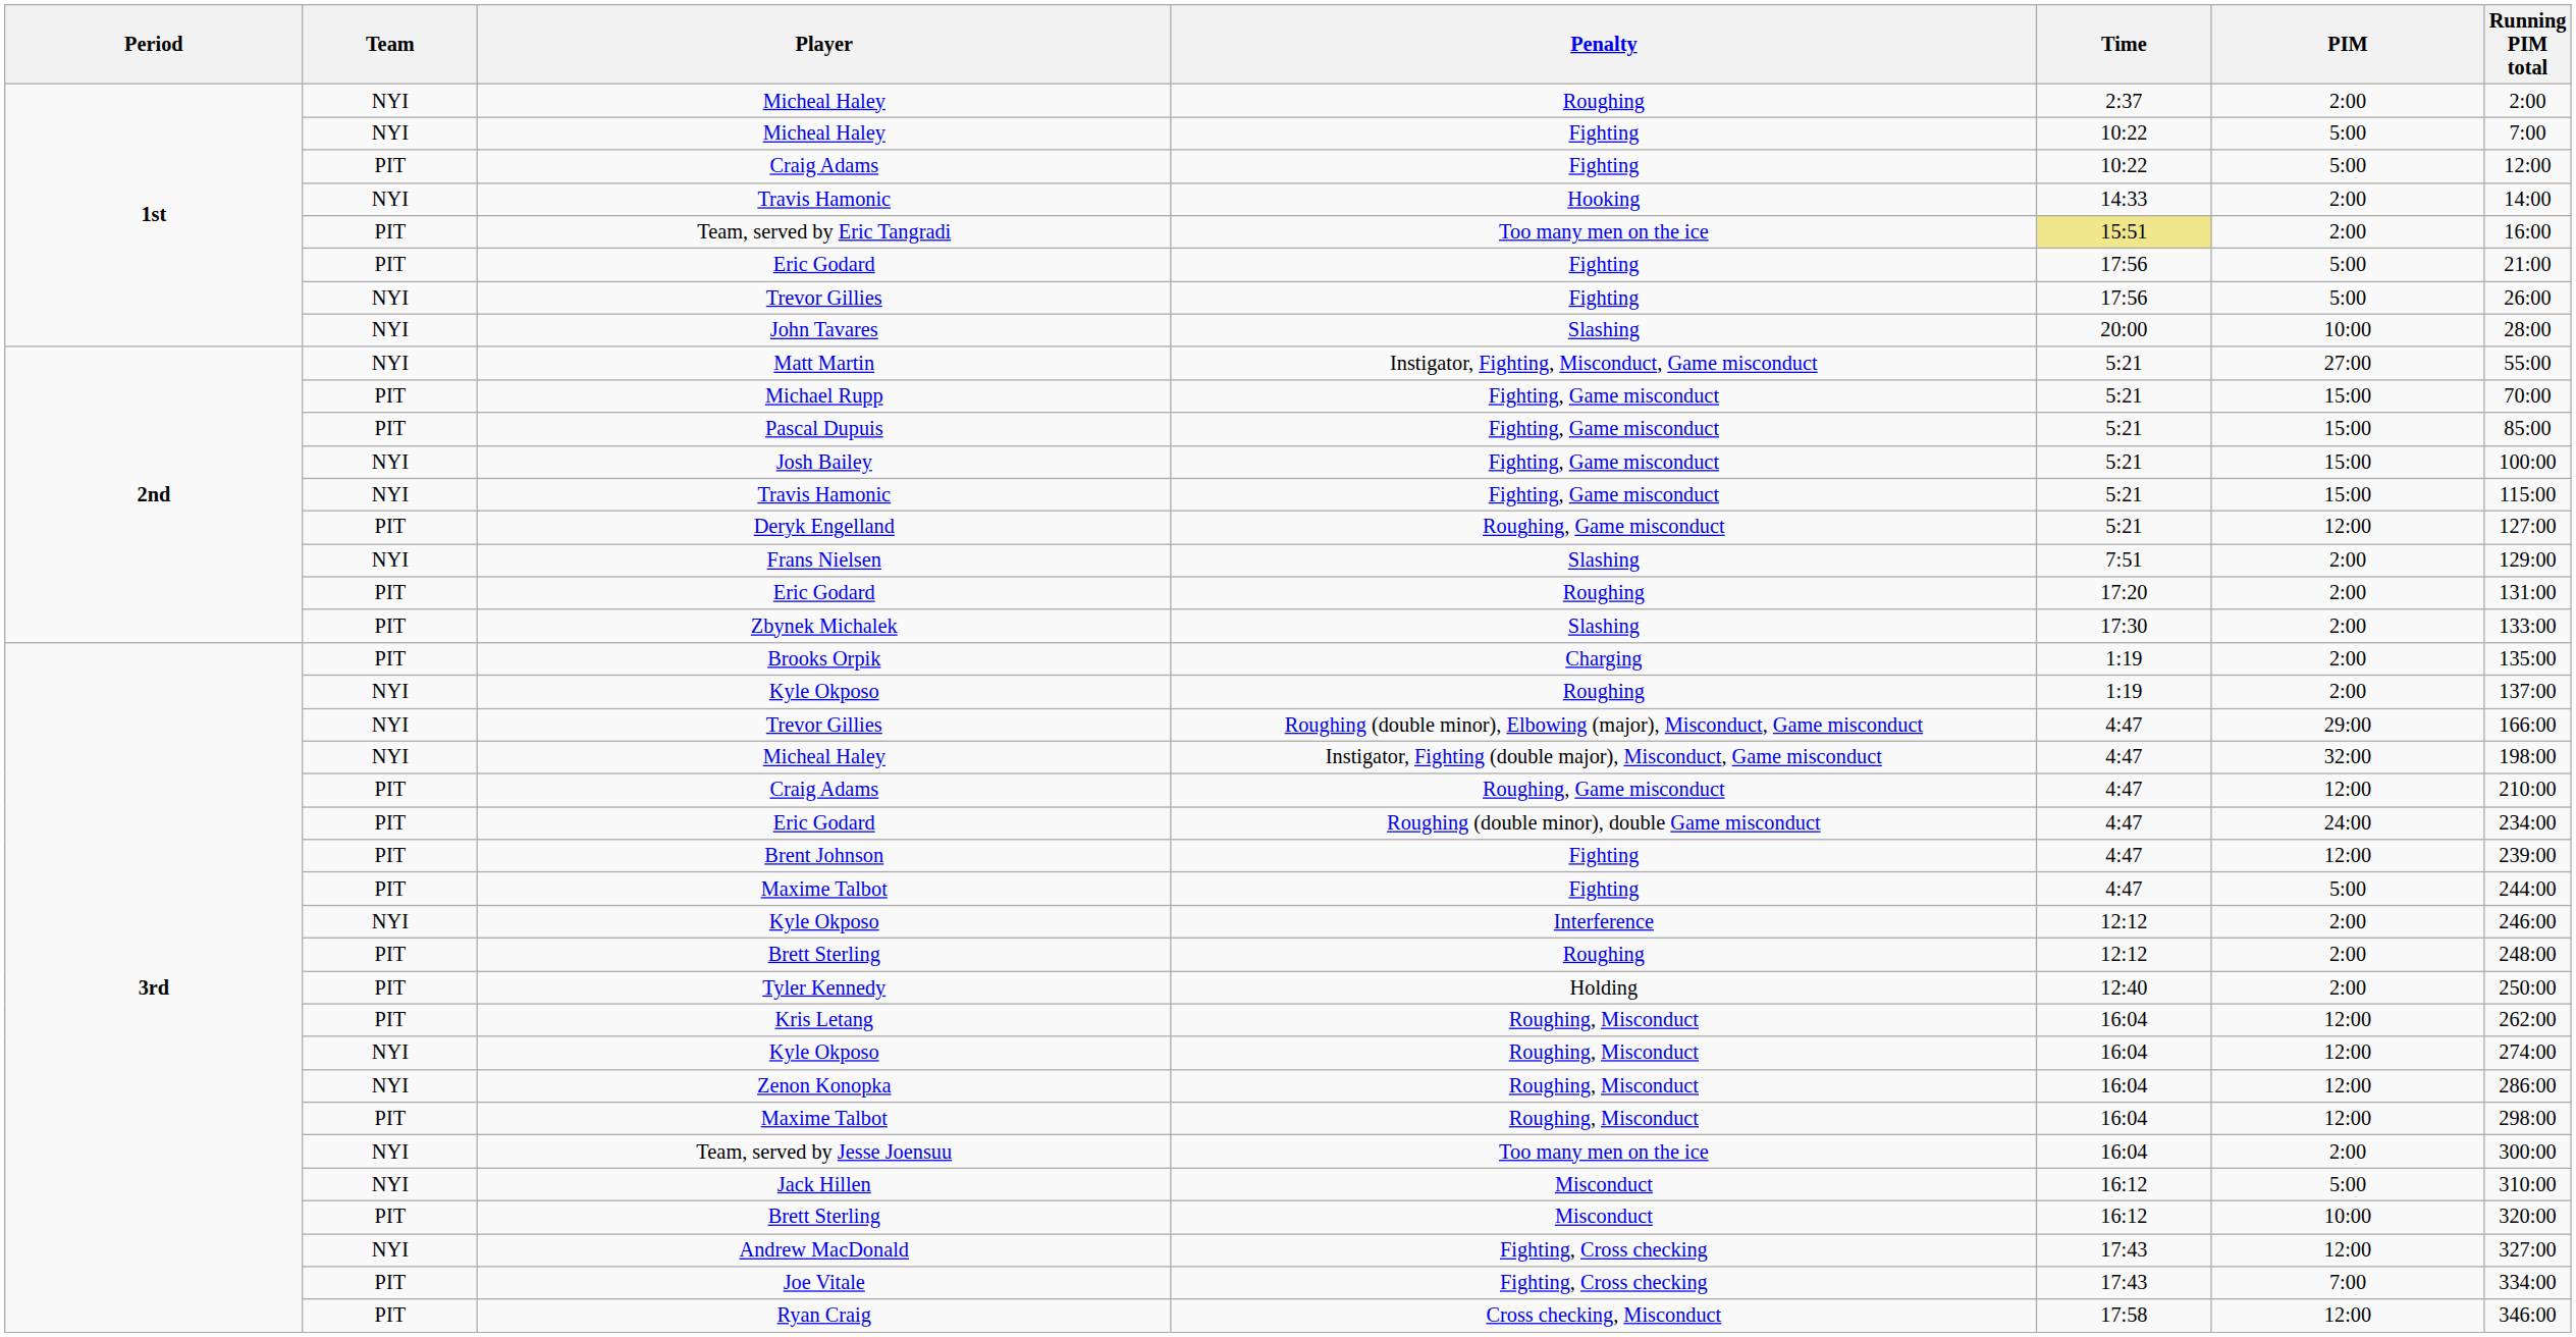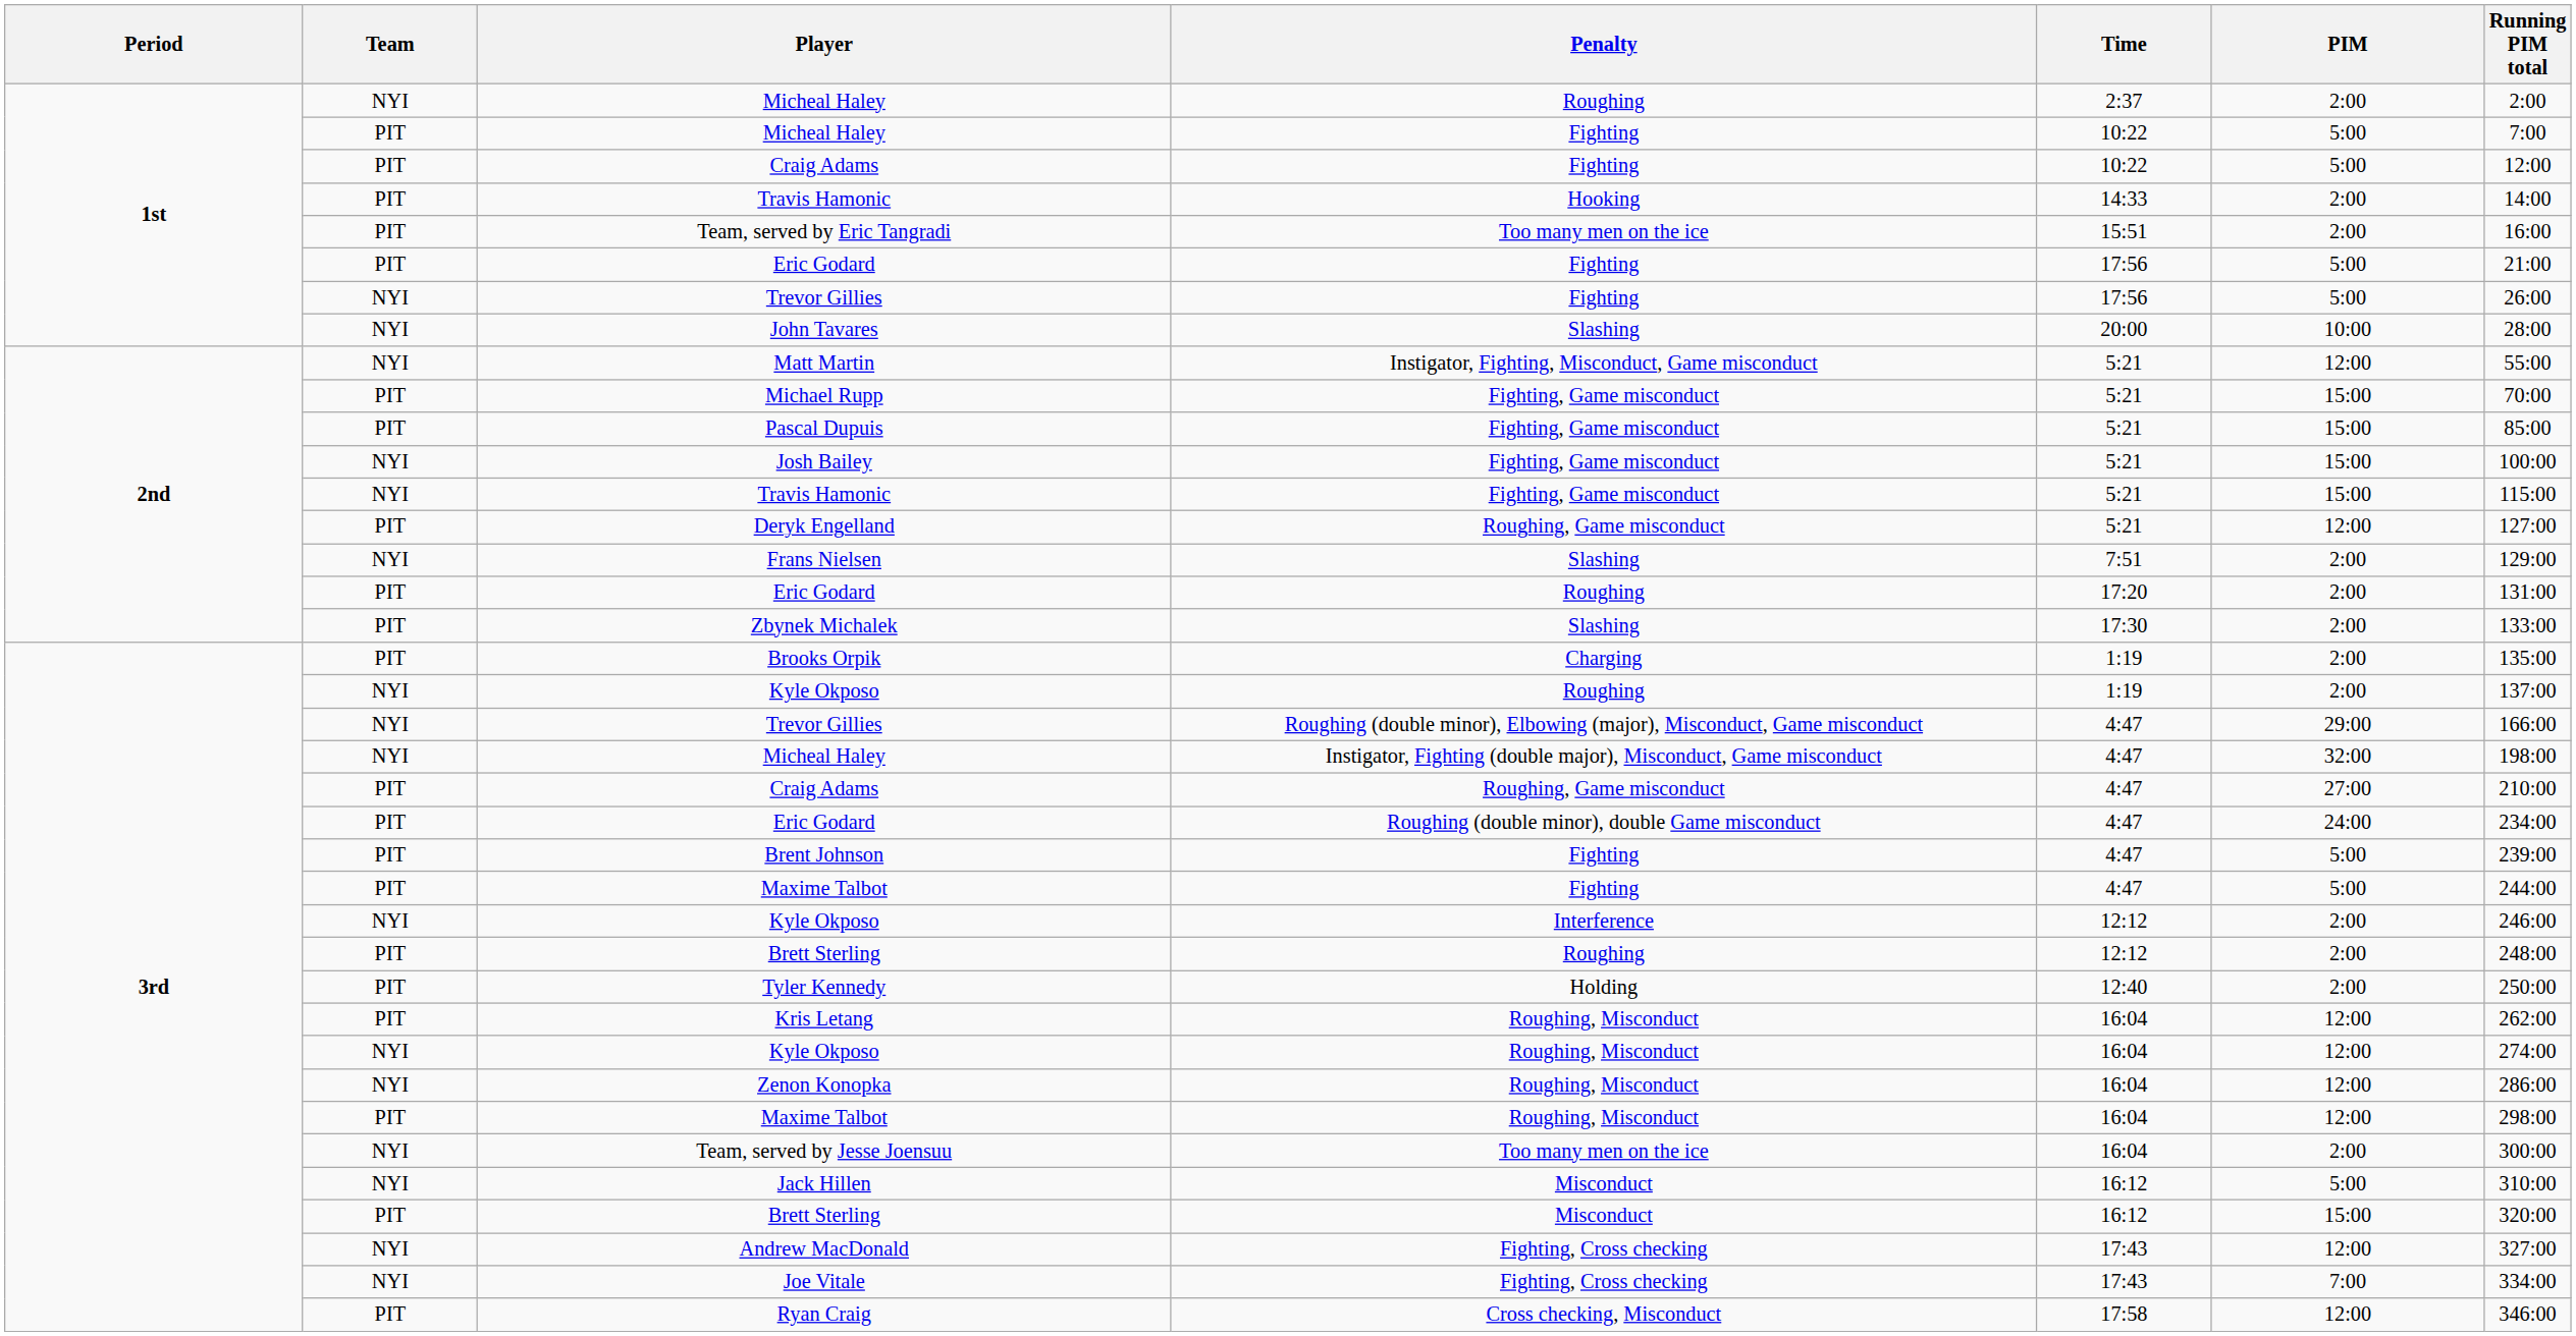 <table class="wikitable" style="width:100%;text-align: center;">
 <tr>
 <th style="width:12%;">Period</th>
 <th style="width:7%;">Team</th>
 <th style="width:28%;">Player</th>
 <th style="width:35%;"><a href='#'>Penalty</a></th>
 <th style="width:7%;">Time</th>
 <th style="width:11%;">PIM</th>
 <th>Running PIM total</th>
 </tr>
 <tr>
 <td rowspan="8"><strong>1st</strong></td>
 <td>NYI</td>
 <td><a href='#'>Micheal Haley</a></td>
 <td><a href='#'>Roughing</a></td>
 <td>2:37</td>
 <td>2:00</td>
 <td>2:00</td>
 </tr>
 <tr>
-<td>NYI</td>
+<td>PIT</td>
 <td><a href='#'>Micheal Haley</a></td>
 <td><a href='#'>Fighting</a></td>
 <td>10:22</td>
 <td>5:00</td>
 <td>7:00</td>
 </tr>
 <tr>
 <td>PIT</td>
 <td><a href='#'>Craig Adams</a></td>
 <td><a href='#'>Fighting</a></td>
 <td>10:22</td>
 <td>5:00</td>
 <td>12:00</td>
 </tr>
 <tr>
-<td>NYI</td>
+<td>PIT</td>
 <td><a href='#'>Travis Hamonic</a></td>
 <td><a href='#'>Hooking</a></td>
 <td>14:33</td>
 <td>2:00</td>
 <td>14:00</td>
 </tr>
 <tr>
 <td>PIT</td>
 <td>Team, served by <a href='#'>Eric Tangradi</a></td>
 <td><a href='#'>Too many men on the ice</a></td>
-<td style="background: khaki;">15:51</td>
+<td>15:51</td>
 <td>2:00</td>
 <td>16:00</td>
 </tr>
 <tr>
 <td>PIT</td>
 <td><a href='#'>Eric Godard</a></td>
 <td><a href='#'>Fighting</a></td>
 <td>17:56</td>
 <td>5:00</td>
 <td>21:00</td>
 </tr>
 <tr>
 <td>NYI</td>
 <td><a href='#'>Trevor Gillies</a></td>
 <td><a href='#'>Fighting</a></td>
 <td>17:56</td>
 <td>5:00</td>
 <td>26:00</td>
 </tr>
 <tr>
 <td>NYI</td>
 <td><a href='#'>John Tavares</a></td>
 <td><a href='#'>Slashing</a></td>
 <td>20:00</td>
 <td>10:00</td>
 <td>28:00</td>
 </tr>
 <tr>
 <td rowspan="9"><strong>2nd</strong></td>
 <td>NYI</td>
 <td><a href='#'>Matt Martin</a></td>
 <td>Instigator, <a href='#'>Fighting</a>, <a href='#'>Misconduct</a>, <a href='#'>Game misconduct</a></td>
 <td>5:21</td>
-<td>27:00</td>
+<td>12:00</td>
 <td>55:00</td>
 </tr>
 <tr>
 <td>PIT</td>
 <td><a href='#'>Michael Rupp</a></td>
 <td><a href='#'>Fighting</a>, <a href='#'>Game misconduct</a></td>
 <td>5:21</td>
 <td>15:00</td>
 <td>70:00</td>
 </tr>
 <tr>
 <td>PIT</td>
 <td><a href='#'>Pascal Dupuis</a></td>
 <td><a href='#'>Fighting</a>, <a href='#'>Game misconduct</a></td>
 <td>5:21</td>
 <td>15:00</td>
 <td>85:00</td>
 </tr>
 <tr>
 <td>NYI</td>
 <td><a href='#'>Josh Bailey</a></td>
 <td><a href='#'>Fighting</a>, <a href='#'>Game misconduct</a></td>
 <td>5:21</td>
 <td>15:00</td>
 <td>100:00</td>
 </tr>
 <tr>
 <td>NYI</td>
 <td><a href='#'>Travis Hamonic</a></td>
 <td><a href='#'>Fighting</a>, <a href='#'>Game misconduct</a></td>
 <td>5:21</td>
 <td>15:00</td>
 <td>115:00</td>
 </tr>
 <tr>
 <td>PIT</td>
 <td><a href='#'>Deryk Engelland</a></td>
 <td><a href='#'>Roughing</a>, <a href='#'>Game misconduct</a></td>
 <td>5:21</td>
 <td>12:00</td>
 <td>127:00</td>
 </tr>
 <tr>
 <td>NYI</td>
 <td><a href='#'>Frans Nielsen</a></td>
 <td><a href='#'>Slashing</a></td>
 <td>7:51</td>
 <td>2:00</td>
 <td>129:00</td>
 </tr>
 <tr>
 <td>PIT</td>
 <td><a href='#'>Eric Godard</a></td>
 <td><a href='#'>Roughing</a></td>
 <td>17:20</td>
 <td>2:00</td>
 <td>131:00</td>
 </tr>
 <tr>
 <td>PIT</td>
 <td><a href='#'>Zbynek Michalek</a></td>
 <td><a href='#'>Slashing</a></td>
 <td>17:30</td>
 <td>2:00</td>
 <td>133:00</td>
 </tr>
 <tr>
 <td rowspan="21"><strong>3rd</strong></td>
 <td>PIT</td>
 <td><a href='#'>Brooks Orpik</a></td>
 <td><a href='#'>Charging</a></td>
 <td>1:19</td>
 <td>2:00</td>
 <td>135:00</td>
 </tr>
 <tr>
 <td>NYI</td>
 <td><a href='#'>Kyle Okposo</a></td>
 <td><a href='#'>Roughing</a></td>
 <td>1:19</td>
 <td>2:00</td>
 <td>137:00</td>
 </tr>
 <tr>
 <td>NYI</td>
 <td><a href='#'>Trevor Gillies</a></td>
 <td><a href='#'>Roughing</a> (double minor), <a href='#'>Elbowing</a> (major), <a href='#'>Misconduct</a>, <a href='#'>Game misconduct</a></td>
 <td>4:47</td>
 <td>29:00</td>
 <td>166:00</td>
 </tr>
 <tr>
 <td>NYI</td>
 <td><a href='#'>Micheal Haley</a></td>
 <td>Instigator, <a href='#'>Fighting</a> (double major), <a href='#'>Misconduct</a>, <a href='#'>Game misconduct</a></td>
 <td>4:47</td>
 <td>32:00</td>
 <td>198:00</td>
 </tr>
 <tr>
 <td>PIT</td>
 <td><a href='#'>Craig Adams</a></td>
 <td><a href='#'>Roughing</a>, <a href='#'>Game misconduct</a></td>
 <td>4:47</td>
-<td>12:00</td>
+<td>27:00</td>
 <td>210:00</td>
 </tr>
 <tr>
 <td>PIT</td>
 <td><a href='#'>Eric Godard</a></td>
 <td><a href='#'>Roughing</a> (double minor), double <a href='#'>Game misconduct</a></td>
 <td>4:47</td>
 <td>24:00</td>
 <td>234:00</td>
 </tr>
 <tr>
 <td>PIT</td>
 <td><a href='#'>Brent Johnson</a></td>
 <td><a href='#'>Fighting</a></td>
 <td>4:47</td>
-<td>12:00</td>
+<td>5:00</td>
 <td>239:00</td>
 </tr>
 <tr>
 <td>PIT</td>
 <td><a href='#'>Maxime Talbot</a></td>
 <td><a href='#'>Fighting</a></td>
 <td>4:47</td>
 <td>5:00</td>
 <td>244:00</td>
 </tr>
 <tr>
 <td>NYI</td>
 <td><a href='#'>Kyle Okposo</a></td>
 <td><a href='#'>Interference</a></td>
 <td>12:12</td>
 <td>2:00</td>
 <td>246:00</td>
 </tr>
 <tr>
 <td>PIT</td>
 <td><a href='#'>Brett Sterling</a></td>
 <td><a href='#'>Roughing</a></td>
 <td>12:12</td>
 <td>2:00</td>
 <td>248:00</td>
 </tr>
 <tr>
 <td>PIT</td>
 <td><a href='#'>Tyler Kennedy</a></td>
 <td>Holding</td>
 <td>12:40</td>
 <td>2:00</td>
 <td>250:00</td>
 </tr>
 <tr>
 <td>PIT</td>
 <td><a href='#'>Kris Letang</a></td>
 <td><a href='#'>Roughing</a>, <a href='#'>Misconduct</a></td>
 <td>16:04</td>
 <td>12:00</td>
 <td>262:00</td>
 </tr>
 <tr>
 <td>NYI</td>
 <td><a href='#'>Kyle Okposo</a></td>
 <td><a href='#'>Roughing</a>, <a href='#'>Misconduct</a></td>
 <td>16:04</td>
 <td>12:00</td>
 <td>274:00</td>
 </tr>
 <tr>
 <td>NYI</td>
 <td><a href='#'>Zenon Konopka</a></td>
 <td><a href='#'>Roughing</a>, <a href='#'>Misconduct</a></td>
 <td>16:04</td>
 <td>12:00</td>
 <td>286:00</td>
 </tr>
 <tr>
 <td>PIT</td>
 <td><a href='#'>Maxime Talbot</a></td>
 <td><a href='#'>Roughing</a>, <a href='#'>Misconduct</a></td>
 <td>16:04</td>
 <td>12:00</td>
 <td>298:00</td>
 </tr>
 <tr>
 <td>NYI</td>
 <td>Team, served by <a href='#'>Jesse Joensuu</a></td>
 <td><a href='#'>Too many men on the ice</a></td>
 <td>16:04</td>
 <td>2:00</td>
 <td>300:00</td>
 </tr>
 <tr>
 <td>NYI</td>
 <td><a href='#'>Jack Hillen</a></td>
 <td><a href='#'>Misconduct</a></td>
 <td>16:12</td>
 <td>5:00</td>
 <td>310:00</td>
 </tr>
 <tr>
 <td>PIT</td>
 <td><a href='#'>Brett Sterling</a></td>
 <td><a href='#'>Misconduct</a></td>
 <td>16:12</td>
-<td>10:00</td>
+<td>15:00</td>
 <td>320:00</td>
 </tr>
 <tr>
 <td>NYI</td>
 <td><a href='#'>Andrew MacDonald</a></td>
 <td><a href='#'>Fighting</a>, <a href='#'>Cross checking</a></td>
 <td>17:43</td>
 <td>12:00</td>
 <td>327:00</td>
 </tr>
 <tr>
-<td>PIT</td>
+<td>NYI</td>
 <td><a href='#'>Joe Vitale</a></td>
 <td><a href='#'>Fighting</a>, <a href='#'>Cross checking</a></td>
 <td>17:43</td>
 <td>7:00</td>
 <td>334:00</td>
 </tr>
 <tr>
 <td>PIT</td>
 <td><a href='#'>Ryan Craig</a></td>
 <td><a href='#'>Cross checking</a>, <a href='#'>Misconduct</a></td>
 <td>17:58</td>
 <td>12:00</td>
 <td>346:00</td>
 </tr>
 </table>
